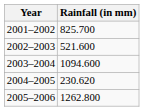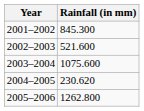 <table class="wikitable">
 <tr>
 <th>Year</th>
 <th>Rainfall (in mm)</th>
 </tr>
 <tr>
 <td>2001–2002</td>
-<td>825.700</td>
+<td>845.300</td>
 </tr>
 <tr>
 <td>2002–2003</td>
 <td>521.600</td>
 </tr>
 <tr>
 <td>2003–2004</td>
-<td>1094.600</td>
+<td>1075.600</td>
 </tr>
 <tr>
 <td>2004–2005</td>
 <td>230.620</td>
 </tr>
 <tr>
 <td>2005–2006</td>
 <td>1262.800</td>
 </tr>
 </table>
